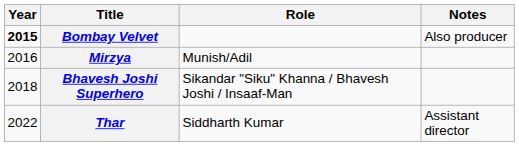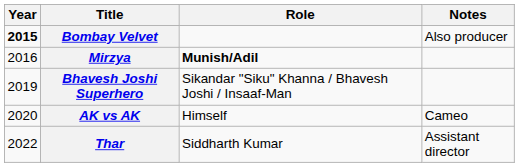 <table class="wikitable sortable plainrowheaders">
 <tr style="text-align:center;">
 <th scope="col">Year</th>
 <th scope="col">Title</th>
 <th scope="col">Role</th>
 <th class="unsortable" scope="col">Notes</th>
 </tr>
 <tr>
 <td style="text-align:center;"><strong>2015</strong></td>
 <th scope="row"><em><a href='#'>Bombay Velvet</a></em></th>
 <td></td>
 <td>Also producer</td>
 </tr>
 <tr>
 <td style="text-align:center;">2016</td>
 <th scope="row"><em><a href='#'>Mirzya</a></em></th>
-<td>Munish/Adil</td>
+<td><strong>Munish/Adil</strong></td>
 <td></td>
 </tr>
 <tr>
-<td style="text-align:center;">2018</td>
+<td style="text-align:center;">2019</td>
 <th scope="row"><em><a href='#'>Bhavesh Joshi Superhero</a></em></th>
 <td>Sikandar "Siku" Khanna / Bhavesh Joshi / Insaaf-Man</td>
 <td></td>
+</tr>
+<tr>
+<td style="text-align:center;">2020</td>
+<th scope="row"><em><a href='#'>AK vs AK</a></em></th>
+<td>Himself</td>
+<td>Cameo</td>
 </tr>
 <tr>
 <td style="text-align:center;">2022</td>
 <th scope="row"><em><a href='#'>Thar</a></em></th>
 <td>Siddharth Kumar</td>
 <td>Assistant director</td>
 </tr>
 </table>
